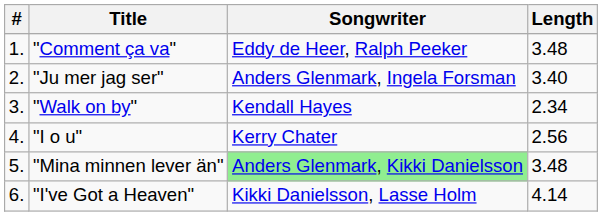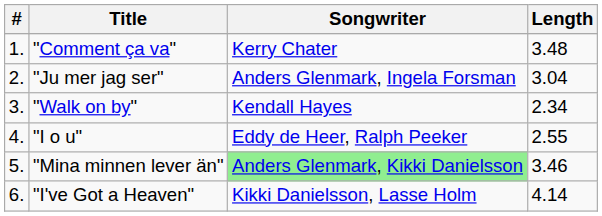 <table class="wikitable">
 <tr>
 <th>#</th>
 <th>Title</th>
 <th>Songwriter</th>
 <th>Length</th>
 </tr>
 <tr bgcolor="#ebf5ff">
 </tr>
 <tr>
 <td>1.</td>
 <td>"<a href='#'>Comment ça va</a>"</td>
-<td><a href='#'>Eddy de Heer</a>, <a href='#'>Ralph Peeker</a></td>
+<td><a href='#'>Kerry Chater</a></td>
 <td>3.48</td>
 </tr>
 <tr>
 <td>2.</td>
 <td>"Ju mer jag ser"</td>
 <td><a href='#'>Anders Glenmark</a>, <a href='#'>Ingela Forsman</a></td>
-<td>3.40</td>
+<td>3.04</td>
 </tr>
 <tr>
 <td>3.</td>
 <td>"<a href='#'>Walk on by</a>"</td>
 <td><a href='#'>Kendall Hayes</a></td>
 <td>2.34</td>
 </tr>
 <tr>
 <td>4.</td>
 <td>"I o u"</td>
-<td><a href='#'>Kerry Chater</a></td>
-<td>2.56</td>
+<td><a href='#'>Eddy de Heer</a>, <a href='#'>Ralph Peeker</a></td>
+<td>2.55</td>
 </tr>
 <tr>
 <td>5.</td>
 <td>"Mina minnen lever än"</td>
 <td style="background: lightgreen;"><a href='#'>Anders Glenmark</a>, <a href='#'>Kikki Danielsson</a></td>
-<td>3.48</td>
+<td>3.46</td>
 </tr>
 <tr>
 <td>6.</td>
 <td>"I've Got a Heaven"</td>
 <td><a href='#'>Kikki Danielsson</a>, <a href='#'>Lasse Holm</a></td>
 <td>4.14</td>
 </tr>
 </table>
